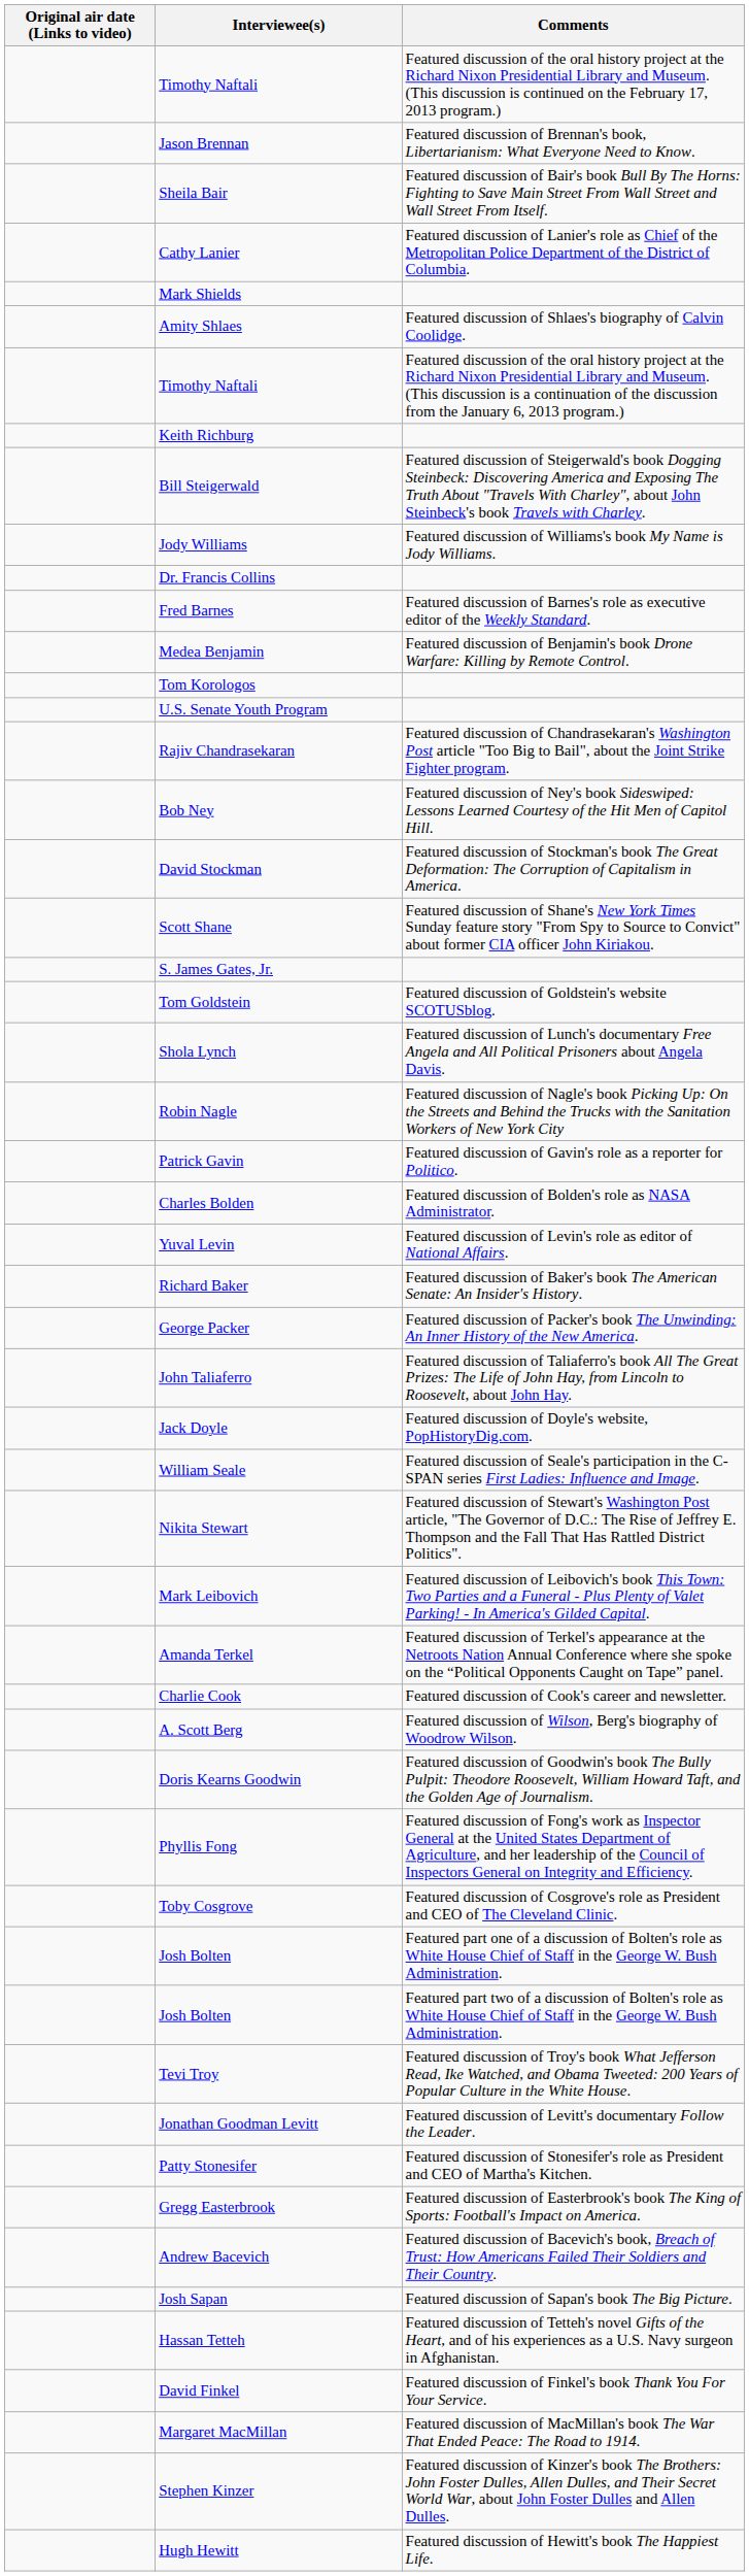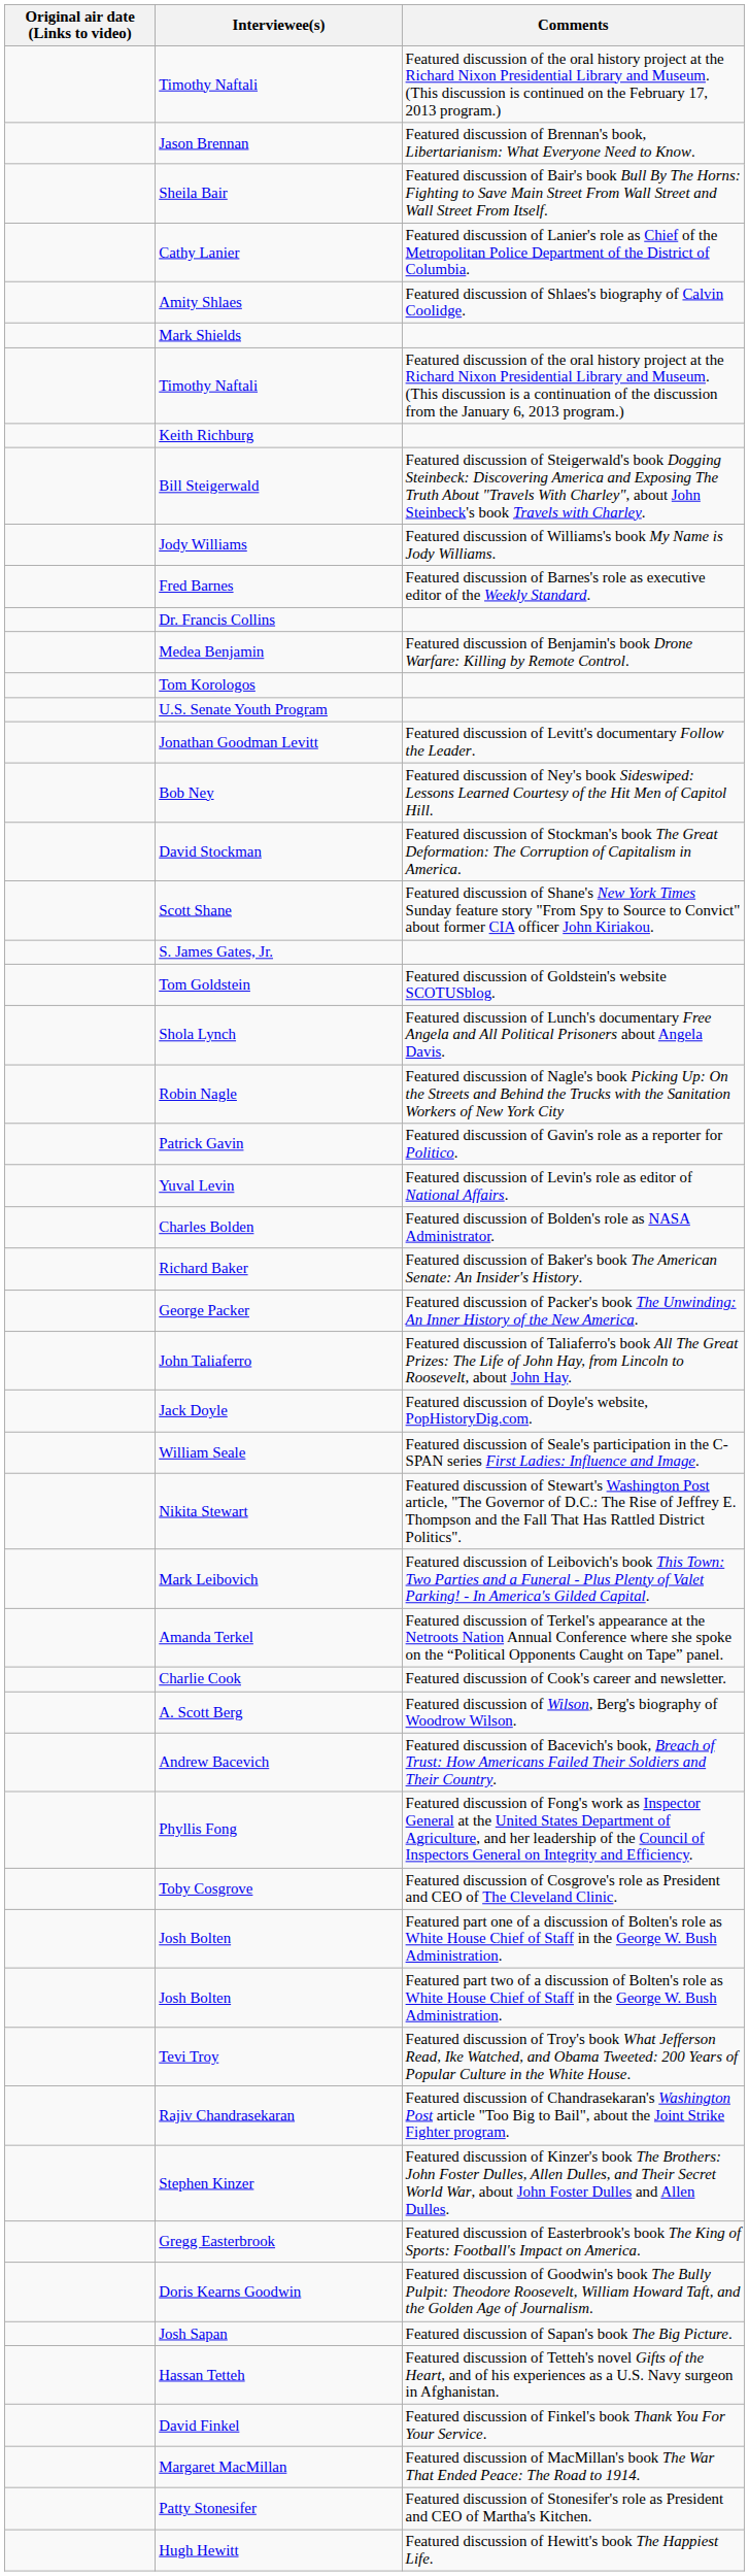 <table class="wikitable">
 <tr>
 <th width="150">Original air date<br>(Links to video)</th>
 <th width="250">Interviewee(s)</th>
 <th width="350">Comments</th>
 </tr>
 <tr>
 <td></td>
 <td><a href='#'>Timothy Naftali</a></td>
 <td>Featured discussion of the oral history project at the <a href='#'>Richard Nixon Presidential Library and Museum</a>. (This discussion is continued on the February 17, 2013 program.)</td>
 </tr>
 <tr>
 <td></td>
 <td><a href='#'>Jason Brennan</a></td>
 <td>Featured discussion of Brennan's book, <em>Libertarianism: What Everyone Need to Know</em>.</td>
 </tr>
 <tr>
 <td></td>
 <td><a href='#'>Sheila Bair</a></td>
 <td>Featured discussion of Bair's book <em>Bull By The Horns: Fighting to Save Main Street From Wall Street and Wall Street From Itself</em>.</td>
 </tr>
 <tr>
 <td></td>
 <td><a href='#'>Cathy Lanier</a></td>
 <td>Featured discussion of Lanier's role as <a href='#'>Chief</a> of the <a href='#'>Metropolitan Police Department of the District of Columbia</a>.</td>
 </tr>
 <tr>
 <td></td>
-<td><a href='#'>Mark Shields</a></td>
-<td></td>
+<td><a href='#'>Amity Shlaes</a></td>
+<td>Featured discussion of Shlaes's biography of <a href='#'>Calvin Coolidge</a>.</td>
 </tr>
 <tr>
 <td></td>
-<td><a href='#'>Amity Shlaes</a></td>
-<td>Featured discussion of Shlaes's biography of <a href='#'>Calvin Coolidge</a>.</td>
+<td><a href='#'>Mark Shields</a></td>
+<td></td>
 </tr>
 <tr>
 <td></td>
 <td><a href='#'>Timothy Naftali</a></td>
 <td>Featured discussion of the oral history project at the <a href='#'>Richard Nixon Presidential Library and Museum</a>. (This discussion is a continuation of the discussion from the January 6, 2013 program.)</td>
 </tr>
 <tr>
 <td></td>
 <td><a href='#'>Keith Richburg</a></td>
 <td></td>
 </tr>
 <tr>
 <td></td>
 <td><a href='#'>Bill Steigerwald</a></td>
 <td>Featured discussion of Steigerwald's book <em>Dogging Steinbeck: Discovering America and Exposing The Truth About "Travels With Charley"</em>, about <a href='#'>John Steinbeck</a>'s book <em><a href='#'>Travels with Charley</a></em>.</td>
 </tr>
 <tr>
 <td></td>
 <td><a href='#'>Jody Williams</a></td>
 <td>Featured discussion of Williams's book <em>My Name is Jody Williams</em>.</td>
 </tr>
 <tr>
 <td></td>
-<td><a href='#'>Dr. Francis Collins</a></td>
-<td></td>
+<td><a href='#'>Fred Barnes</a></td>
+<td>Featured discussion of Barnes's role as executive editor of the <em><a href='#'>Weekly Standard</a></em>.</td>
 </tr>
 <tr>
 <td></td>
-<td><a href='#'>Fred Barnes</a></td>
-<td>Featured discussion of Barnes's role as executive editor of the <em><a href='#'>Weekly Standard</a></em>.</td>
+<td><a href='#'>Dr. Francis Collins</a></td>
+<td></td>
 </tr>
 <tr>
 <td></td>
 <td><a href='#'>Medea Benjamin</a></td>
 <td>Featured discussion of Benjamin's book <em>Drone Warfare: Killing by Remote Control</em>.</td>
 </tr>
 <tr>
 <td></td>
 <td><a href='#'>Tom Korologos</a></td>
 <td></td>
 </tr>
 <tr>
 <td></td>
 <td><a href='#'>U.S. Senate Youth Program</a></td>
 <td></td>
 </tr>
 <tr>
 <td></td>
-<td><a href='#'>Rajiv Chandrasekaran</a></td>
-<td>Featured discussion of Chandrasekaran's <em><a href='#'>Washington Post</a></em> article "Too Big to Bail", about the <a href='#'>Joint Strike Fighter program</a>.</td>
+<td><a href='#'>Jonathan Goodman Levitt</a></td>
+<td>Featured discussion of Levitt's documentary <em>Follow the Leader</em>.</td>
 </tr>
 <tr>
 <td></td>
 <td><a href='#'>Bob Ney</a></td>
 <td>Featured discussion of Ney's book <em>Sideswiped: Lessons Learned Courtesy of the Hit Men of Capitol Hill</em>.</td>
 </tr>
 <tr>
 <td></td>
 <td><a href='#'>David Stockman</a></td>
 <td>Featured discussion of Stockman's book <em>The Great Deformation: The Corruption of Capitalism in America</em>.</td>
 </tr>
 <tr>
 <td></td>
 <td><a href='#'>Scott Shane</a></td>
 <td>Featured discussion of Shane's <em><a href='#'>New York Times</a></em> Sunday feature story "From Spy to Source to Convict" about former <a href='#'>CIA</a> officer <a href='#'>John Kiriakou</a>.</td>
 </tr>
 <tr>
 <td></td>
 <td><a href='#'>S. James Gates, Jr.</a></td>
 <td></td>
 </tr>
 <tr>
 <td></td>
 <td><a href='#'>Tom Goldstein</a></td>
 <td>Featured discussion of Goldstein's website <a href='#'>SCOTUSblog</a>.</td>
 </tr>
 <tr>
 <td></td>
 <td><a href='#'>Shola Lynch</a></td>
 <td>Featured discussion of Lunch's documentary <em>Free Angela and All Political Prisoners</em> about <a href='#'>Angela Davis</a>.</td>
 </tr>
 <tr>
 <td></td>
 <td><a href='#'>Robin Nagle</a></td>
 <td>Featured discussion of Nagle's book <em>Picking Up: On the Streets and Behind the Trucks with the Sanitation Workers of New York City</em></td>
 </tr>
 <tr>
 <td></td>
 <td><a href='#'>Patrick Gavin</a></td>
 <td>Featured discussion of Gavin's role as a reporter for <em><a href='#'>Politico</a></em>.</td>
 </tr>
 <tr>
 <td></td>
-<td><a href='#'>Charles Bolden</a></td>
-<td>Featured discussion of Bolden's role as <a href='#'>NASA Administrator</a>.</td>
+<td><a href='#'>Yuval Levin</a></td>
+<td>Featured discussion of Levin's role as editor of <em><a href='#'>National Affairs</a></em>.</td>
 </tr>
 <tr>
 <td></td>
-<td><a href='#'>Yuval Levin</a></td>
-<td>Featured discussion of Levin's role as editor of <em><a href='#'>National Affairs</a></em>.</td>
+<td><a href='#'>Charles Bolden</a></td>
+<td>Featured discussion of Bolden's role as <a href='#'>NASA Administrator</a>.</td>
 </tr>
 <tr>
 <td></td>
 <td><a href='#'>Richard Baker</a></td>
 <td>Featured discussion of Baker's book <em>The American Senate: An Insider's History</em>.</td>
 </tr>
 <tr>
 <td></td>
 <td><a href='#'>George Packer</a></td>
 <td>Featured discussion of Packer's book <em><a href='#'>The Unwinding: An Inner History of the New America</a></em>.</td>
 </tr>
 <tr>
 <td></td>
 <td><a href='#'>John Taliaferro</a></td>
 <td>Featured discussion of Taliaferro's book <em>All The Great Prizes: The Life of John Hay, from Lincoln to Roosevelt</em>, about <a href='#'>John Hay</a>.</td>
 </tr>
 <tr>
 <td></td>
 <td><a href='#'>Jack Doyle</a></td>
 <td>Featured discussion of Doyle's website, <a href='#'>PopHistoryDig.com</a>.</td>
 </tr>
 <tr>
 <td></td>
 <td><a href='#'>William Seale</a></td>
 <td>Featured discussion of Seale's participation in the C-SPAN series <em><a href='#'>First Ladies: Influence and Image</a></em>.</td>
 </tr>
 <tr>
 <td></td>
 <td><a href='#'>Nikita Stewart</a></td>
 <td>Featured discussion of Stewart's <a href='#'>Washington Post</a> article, "The Governor of D.C.: The Rise of Jeffrey E. Thompson and the Fall That Has Rattled District Politics".</td>
 </tr>
 <tr>
 <td></td>
 <td><a href='#'>Mark Leibovich</a></td>
 <td>Featured discussion of Leibovich's book <em><a href='#'>This Town: Two Parties and a Funeral - Plus Plenty of Valet Parking! - In America's Gilded Capital</a></em>.</td>
 </tr>
 <tr>
 <td></td>
 <td><a href='#'>Amanda Terkel</a></td>
 <td>Featured discussion of Terkel's appearance at the <a href='#'>Netroots Nation</a> Annual Conference where she spoke on the “Political Opponents Caught on Tape” panel.</td>
 </tr>
 <tr>
 <td></td>
 <td><a href='#'>Charlie Cook</a></td>
 <td>Featured discussion of Cook's career and newsletter.</td>
 </tr>
 <tr>
 <td></td>
 <td><a href='#'>A. Scott Berg</a></td>
 <td>Featured discussion of <em><a href='#'>Wilson</a></em>, Berg's biography of <a href='#'>Woodrow Wilson</a>.</td>
 </tr>
 <tr>
 <td></td>
-<td><a href='#'>Doris Kearns Goodwin</a></td>
-<td>Featured discussion of Goodwin's book <em>The Bully Pulpit: Theodore Roosevelt, William Howard Taft, and the Golden Age of Journalism</em>.</td>
+<td><a href='#'>Andrew Bacevich</a></td>
+<td>Featured discussion of Bacevich's book, <em><a href='#'>Breach of Trust: How Americans Failed Their Soldiers and Their Country</a></em>.</td>
 </tr>
 <tr>
 <td></td>
 <td><a href='#'>Phyllis Fong</a></td>
 <td>Featured discussion of Fong's work as <a href='#'>Inspector General</a> at the <a href='#'>United States Department of Agriculture</a>, and her leadership of the <a href='#'>Council of Inspectors General on Integrity and Efficiency</a>.</td>
 </tr>
 <tr>
 <td></td>
 <td><a href='#'>Toby Cosgrove</a></td>
 <td>Featured discussion of Cosgrove's role as President and CEO of <a href='#'>The Cleveland Clinic</a>.</td>
 </tr>
 <tr>
 <td></td>
 <td><a href='#'>Josh Bolten</a></td>
 <td>Featured part one of a discussion of Bolten's role as <a href='#'>White House Chief of Staff</a> in the <a href='#'>George W. Bush Administration</a>.</td>
 </tr>
 <tr>
 <td></td>
 <td><a href='#'>Josh Bolten</a></td>
 <td>Featured part two of a discussion of Bolten's role as <a href='#'>White House Chief of Staff</a> in the <a href='#'>George W. Bush Administration</a>.</td>
 </tr>
 <tr>
 <td></td>
 <td><a href='#'>Tevi Troy</a></td>
 <td>Featured discussion of Troy's book <em>What Jefferson Read, Ike Watched, and Obama Tweeted: 200 Years of Popular Culture in the White House</em>.</td>
 </tr>
 <tr>
 <td></td>
-<td><a href='#'>Jonathan Goodman Levitt</a></td>
-<td>Featured discussion of Levitt's documentary <em>Follow the Leader</em>.</td>
+<td><a href='#'>Rajiv Chandrasekaran</a></td>
+<td>Featured discussion of Chandrasekaran's <em><a href='#'>Washington Post</a></em> article "Too Big to Bail", about the <a href='#'>Joint Strike Fighter program</a>.</td>
 </tr>
 <tr>
 <td></td>
-<td><a href='#'>Patty Stonesifer</a></td>
-<td>Featured discussion of Stonesifer's role as President and CEO of Martha's Kitchen.</td>
+<td><a href='#'>Stephen Kinzer</a></td>
+<td>Featured discussion of Kinzer's book <em>The Brothers: John Foster Dulles, Allen Dulles, and Their Secret World War</em>, about <a href='#'>John Foster Dulles</a> and <a href='#'>Allen Dulles</a>.</td>
 </tr>
 <tr>
 <td></td>
 <td><a href='#'>Gregg Easterbrook</a></td>
 <td>Featured discussion of Easterbrook's book <em>The King of Sports: Football's Impact on America</em>.</td>
 </tr>
 <tr>
 <td></td>
-<td><a href='#'>Andrew Bacevich</a></td>
-<td>Featured discussion of Bacevich's book, <em><a href='#'>Breach of Trust: How Americans Failed Their Soldiers and Their Country</a></em>.</td>
+<td><a href='#'>Doris Kearns Goodwin</a></td>
+<td>Featured discussion of Goodwin's book <em>The Bully Pulpit: Theodore Roosevelt, William Howard Taft, and the Golden Age of Journalism</em>.</td>
 </tr>
 <tr>
 <td></td>
 <td><a href='#'>Josh Sapan</a></td>
 <td>Featured discussion of Sapan's book <em>The Big Picture</em>.</td>
 </tr>
 <tr>
 <td></td>
 <td><a href='#'>Hassan Tetteh</a></td>
 <td>Featured discussion of Tetteh's novel <em>Gifts of the Heart</em>, and of his experiences as a U.S. Navy surgeon in Afghanistan.</td>
 </tr>
 <tr>
 <td></td>
 <td><a href='#'>David Finkel</a></td>
 <td>Featured discussion of Finkel's book <em>Thank You For Your Service</em>.</td>
 </tr>
 <tr>
 <td></td>
 <td><a href='#'>Margaret MacMillan</a></td>
 <td>Featured discussion of MacMillan's book <em>The War That Ended Peace: The Road to 1914</em>.</td>
 </tr>
 <tr>
 <td></td>
-<td><a href='#'>Stephen Kinzer</a></td>
-<td>Featured discussion of Kinzer's book <em>The Brothers: John Foster Dulles, Allen Dulles, and Their Secret World War</em>, about <a href='#'>John Foster Dulles</a> and <a href='#'>Allen Dulles</a>.</td>
+<td><a href='#'>Patty Stonesifer</a></td>
+<td>Featured discussion of Stonesifer's role as President and CEO of Martha's Kitchen.</td>
 </tr>
 <tr>
 <td></td>
 <td><a href='#'>Hugh Hewitt</a></td>
 <td>Featured discussion of Hewitt's book <em>The Happiest Life</em>.</td>
 </tr>
 </table>
